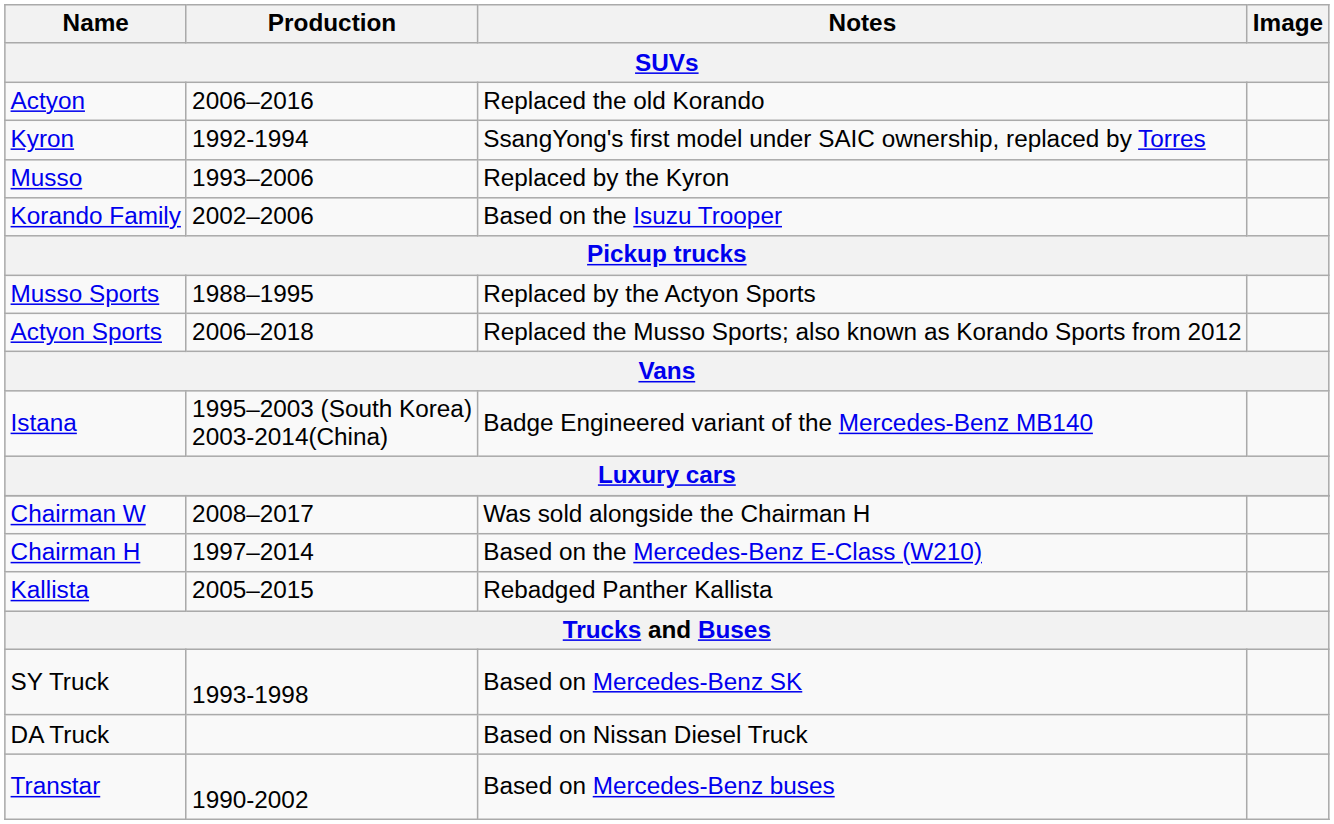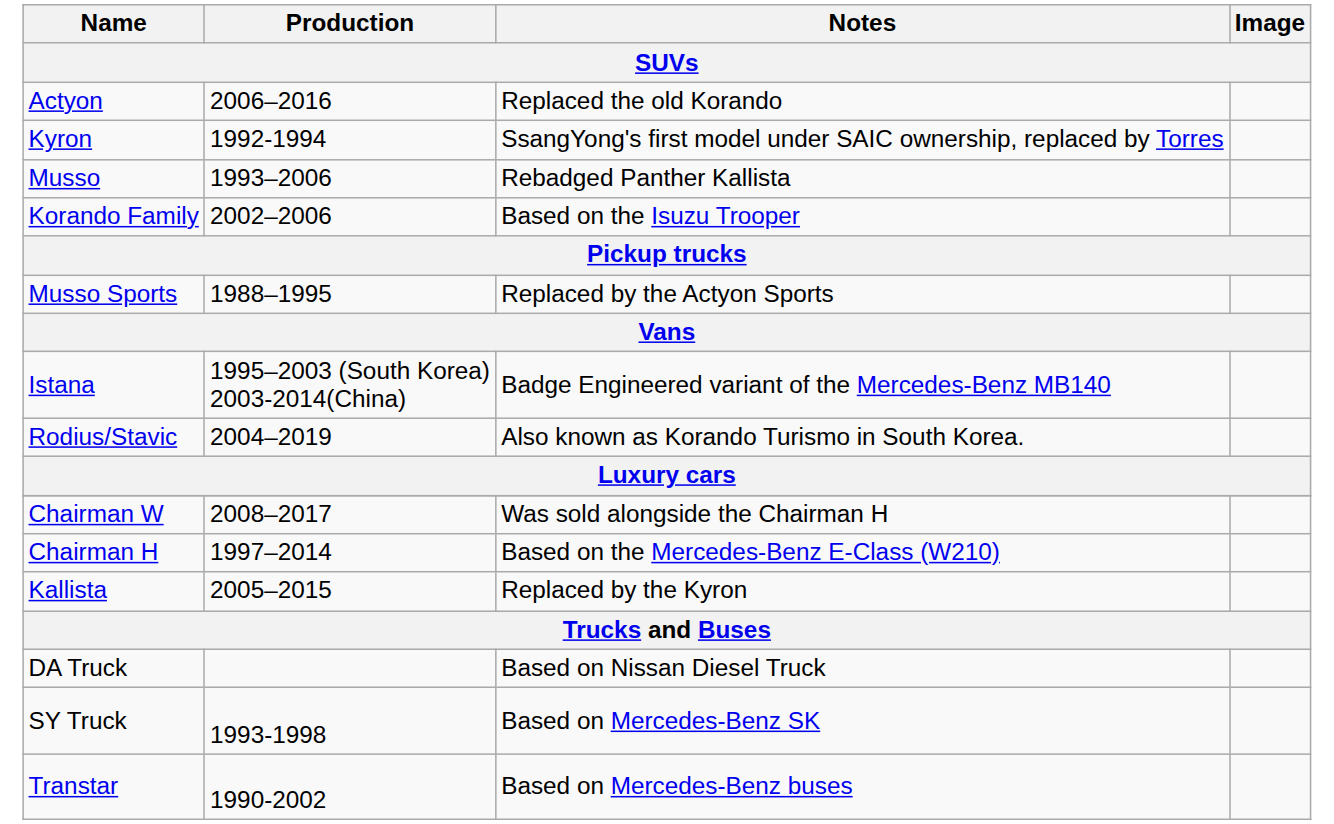 <table class="wikitable" style="margin:1em auto;">
 <tr>
 <th>Name</th>
 <th>Production</th>
 <th>Notes</th>
 <th>Image</th>
 </tr>
 <tr>
 <th colspan=4><a href='#'>SUVs</a></th>
 </tr>
 <tr>
 <td><a href='#'>Actyon</a></td>
 <td>2006–2016</td>
 <td>Replaced the old Korando</td>
 <td></td>
 </tr>
 <tr>
 <td><a href='#'>Kyron</a></td>
 <td>1992-1994</td>
 <td>SsangYong's first model under SAIC ownership, replaced by <a href='#'>Torres</a></td>
 <td></td>
 </tr>
 <tr>
 <td><a href='#'>Musso</a></td>
 <td>1993–2006</td>
-<td>Replaced by the Kyron</td>
+<td>Rebadged Panther Kallista</td>
 <td></td>
 </tr>
 <tr>
 <td><a href='#'>Korando Family</a></td>
 <td>2002–2006</td>
 <td>Based on the <a href='#'>Isuzu Trooper</a></td>
 <td></td>
 </tr>
 <tr>
 <th colspan=4><a href='#'>Pickup trucks</a></th>
 </tr>
 <tr>
 <td><a href='#'>Musso Sports</a></td>
 <td>1988–1995</td>
 <td>Replaced by the Actyon Sports</td>
 <td></td>
 </tr>
 <tr>
-<td><a href='#'>Actyon Sports</a></td>
-<td>2006–2018</td>
-<td>Replaced the Musso Sports; also known as Korando Sports from 2012</td>
-<td></td>
-</tr>
-<tr>
 <th colspan=4><a href='#'>Vans</a></th>
 </tr>
 <tr>
 <td><a href='#'>Istana</a></td>
 <td>1995–2003 (South Korea)<br>2003-2014(China)</td>
 <td>Badge Engineered variant of the <a href='#'>Mercedes-Benz MB140</a></td>
+<td></td>
+</tr>
+<tr>
+<td><a href='#'>Rodius/Stavic</a></td>
+<td>2004–2019</td>
+<td>Also known as Korando Turismo in South Korea.</td>
 <td></td>
 </tr>
 <tr>
 <th colspan=4><a href='#'>Luxury cars</a></th>
 </tr>
 <tr>
 </tr>
 <tr>
 <td><a href='#'>Chairman W</a></td>
 <td>2008–2017</td>
 <td>Was sold alongside the Chairman H</td>
 <td></td>
 </tr>
 <tr>
 <td><a href='#'>Chairman H</a></td>
 <td>1997–2014</td>
 <td>Based on the <a href='#'>Mercedes-Benz E-Class (W210)</a></td>
 <td></td>
 </tr>
 <tr>
 <td><a href='#'>Kallista</a></td>
 <td>2005–2015</td>
-<td>Rebadged Panther Kallista</td>
+<td>Replaced by the Kyron</td>
 <td></td>
 </tr>
 <tr>
 <th colspan="4"><a href='#'>Trucks</a> and <a href='#'>Buses</a></th>
 </tr>
 <tr>
+<td>DA Truck</td>
+<td></td>
+<td>Based on Nissan Diesel Truck</td>
+<td></td>
+</tr>
+<tr>
 <td>SY Truck</td>
 <td><br>1993-1998</td>
 <td>Based on <a href='#'>Mercedes-Benz SK</a></td>
-<td></td>
-</tr>
-<tr>
-<td>DA Truck</td>
-<td></td>
-<td>Based on Nissan Diesel Truck</td>
 <td></td>
 </tr>
 <tr>
 <td><a href='#'>Transtar</a></td>
 <td><br>1990-2002</td>
 <td>Based on <a href='#'>Mercedes-Benz buses</a></td>
 <td></td>
 </tr>
 <tr>
 </tr>
 </table>
